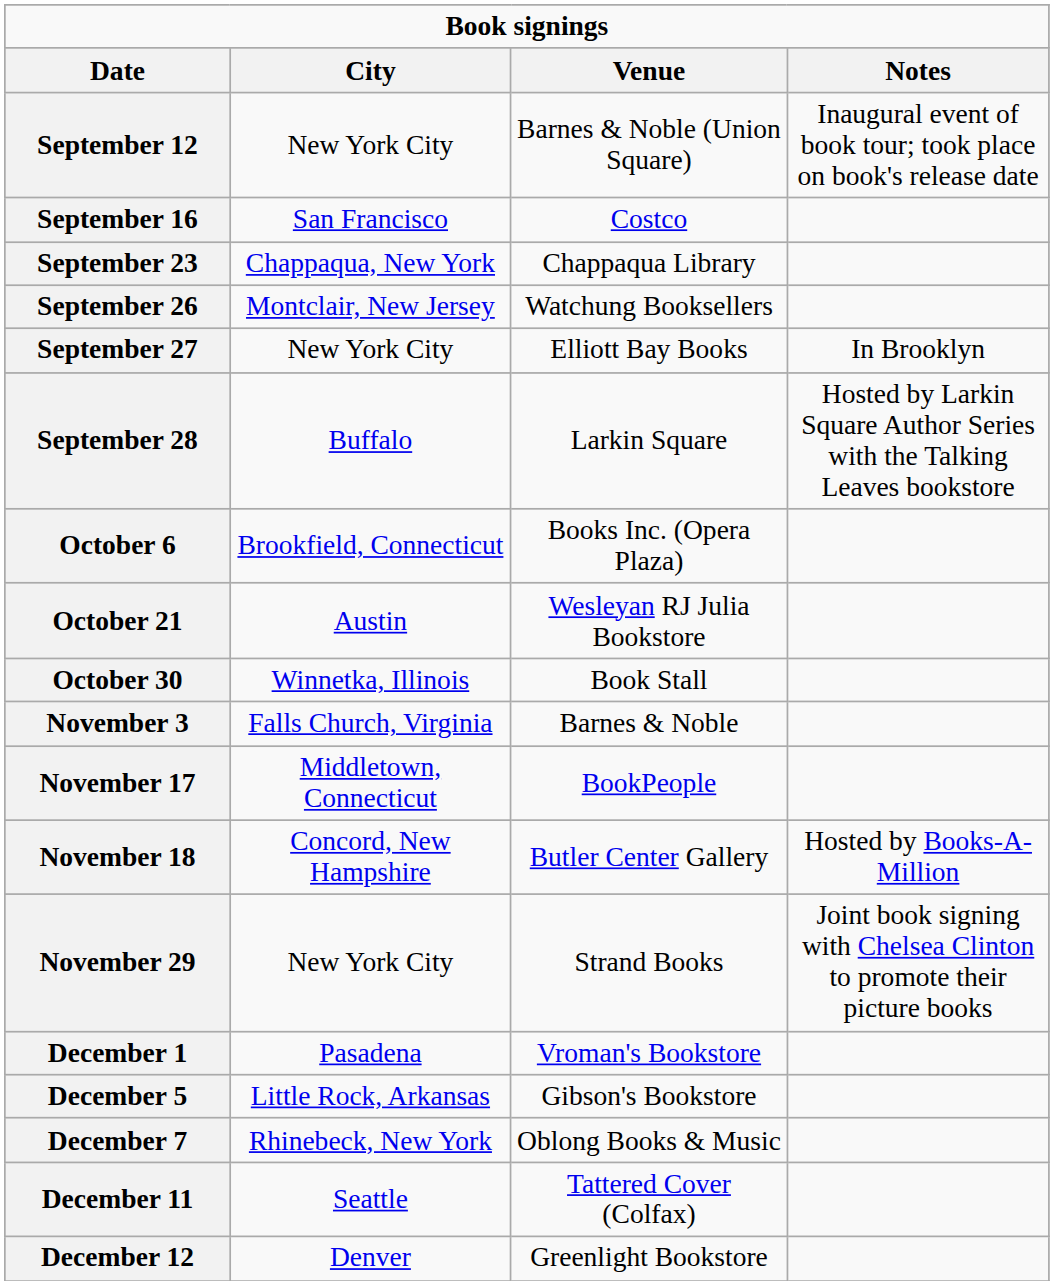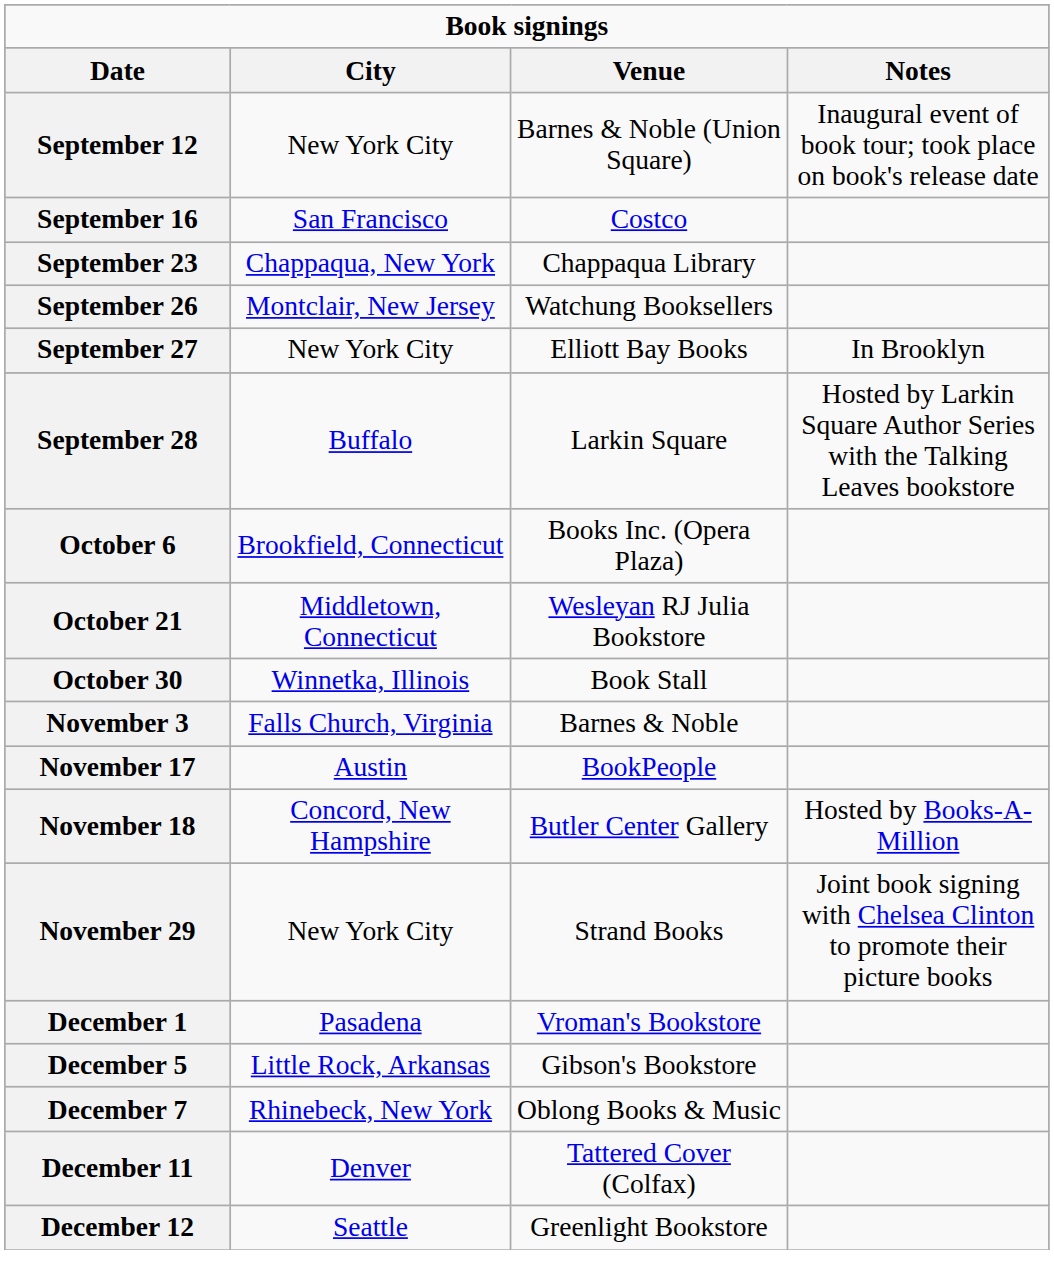 <table class="wikitable plainrowheaders" style="text-align:center;">
 <tr>
 <td colspan=5><strong>Book signings</strong></td>
 </tr>
 <tr>
 <th scope="col" style="width:12em;">Date</th>
 <th scope="col" style="width:16em;">City</th>
 <th scope="col" style="width:16em;">Venue</th>
 <th scope="col" style="width:16em;">Notes</th>
 </tr>
 <tr>
 <th scope="row" style="text-align:center">September 12</th>
 <td>New York City</td>
 <td>Barnes & Noble (Union Square)</td>
 <td>Inaugural event of book tour; took place on book's release date</td>
 </tr>
 <tr>
 <th scope="row" style="text-align:center">September 16</th>
 <td><a href='#'>San Francisco</a></td>
 <td><a href='#'>Costco</a></td>
 <td></td>
 </tr>
 <tr>
 <th scope="row" style="text-align:center">September 23</th>
 <td><a href='#'>Chappaqua, New York</a></td>
 <td>Chappaqua Library</td>
 <td></td>
 </tr>
 <tr>
 <th scope="row" style="text-align:center">September 26</th>
 <td><a href='#'>Montclair, New Jersey</a></td>
 <td>Watchung Booksellers</td>
 <td></td>
 </tr>
 <tr>
 <th scope="row" style="text-align:center">September 27</th>
 <td>New York City</td>
 <td>Elliott Bay Books</td>
 <td>In Brooklyn</td>
 </tr>
 <tr>
 <th scope="row" style="text-align:center">September 28</th>
 <td><a href='#'>Buffalo</a></td>
 <td>Larkin Square</td>
 <td>Hosted by Larkin Square Author Series with the Talking Leaves bookstore</td>
 </tr>
 <tr>
 <th scope="row" style="text-align:center">October 6</th>
 <td><a href='#'>Brookfield, Connecticut</a></td>
 <td>Books Inc. (Opera Plaza)</td>
 <td></td>
 </tr>
 <tr>
 <th scope="row" style="text-align:center">October 21</th>
-<td><a href='#'>Austin</a></td>
+<td><a href='#'>Middletown, Connecticut</a></td>
 <td><a href='#'>Wesleyan</a> RJ Julia Bookstore</td>
 <td></td>
 </tr>
 <tr>
 <th scope="row" style="text-align:center">October 30</th>
 <td><a href='#'>Winnetka, Illinois</a></td>
 <td>Book Stall</td>
 <td></td>
 </tr>
 <tr>
 <th scope="row" style="text-align:center">November 3</th>
 <td><a href='#'>Falls Church, Virginia</a></td>
 <td>Barnes & Noble</td>
 <td></td>
 </tr>
 <tr>
 <th scope="row" style="text-align:center">November 17</th>
-<td><a href='#'>Middletown, Connecticut</a></td>
+<td><a href='#'>Austin</a></td>
 <td><a href='#'>BookPeople</a></td>
 <td></td>
 </tr>
 <tr>
 <th scope="row" style="text-align:center">November 18</th>
 <td><a href='#'>Concord, New Hampshire</a></td>
 <td><a href='#'>Butler Center</a> Gallery</td>
 <td>Hosted by <a href='#'>Books-A-Million</a></td>
 </tr>
 <tr>
 <th scope="row" style="text-align:center">November 29</th>
 <td>New York City</td>
 <td>Strand Books</td>
 <td>Joint book signing with <a href='#'>Chelsea Clinton</a> to promote their picture books</td>
 </tr>
 <tr>
 <th scope="row" style="text-align:center">December 1</th>
 <td><a href='#'>Pasadena</a></td>
 <td><a href='#'>Vroman's Bookstore</a></td>
 <td></td>
 </tr>
 <tr>
 <th scope="row" style="text-align:center">December 5</th>
 <td><a href='#'>Little Rock, Arkansas</a></td>
 <td>Gibson's Bookstore</td>
 <td></td>
 </tr>
 <tr>
 <th scope="row" style="text-align:center">December 7</th>
 <td><a href='#'>Rhinebeck, New York</a></td>
 <td>Oblong Books & Music</td>
 <td></td>
 </tr>
 <tr>
 <th scope="row" style="text-align:center">December 11</th>
-<td><a href='#'>Seattle</a></td>
+<td><a href='#'>Denver</a></td>
 <td><a href='#'>Tattered Cover</a> (Colfax)</td>
 <td></td>
 </tr>
 <tr>
 <th scope="row" style="text-align:center">December 12</th>
-<td><a href='#'>Denver</a></td>
+<td><a href='#'>Seattle</a></td>
 <td>Greenlight Bookstore</td>
 <td></td>
 </tr>
 </table>
